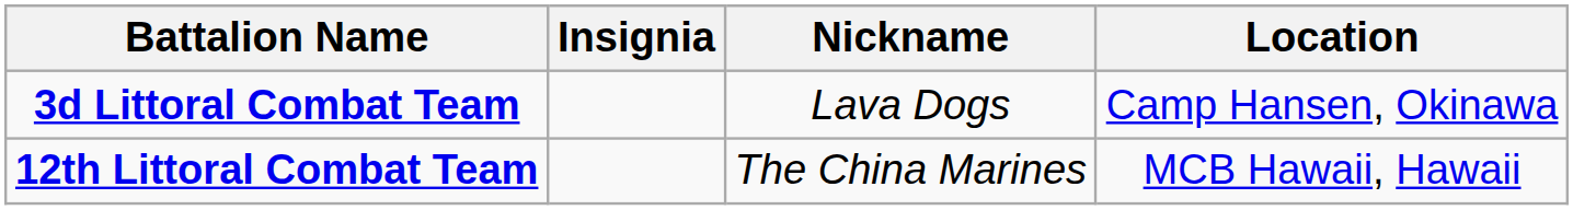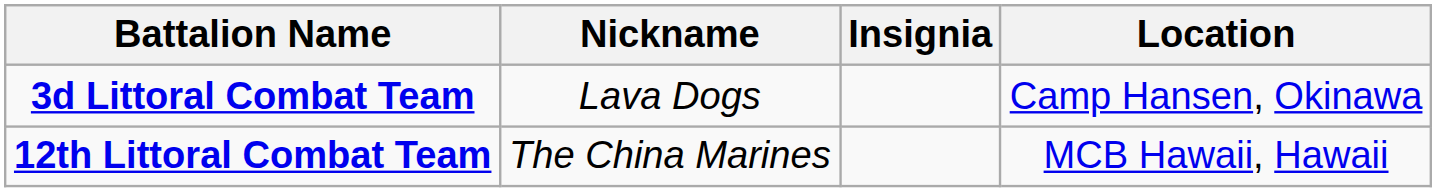 <table class="wikitable sortable" style="text-align:center;">
 <tr style="background:#ccc;">
 <th><strong>Battalion Name</strong></th>
+<th><strong>Nickname</strong></th>
 <th><strong>Insignia</strong></th>
-<th><strong>Nickname</strong></th>
 <th><strong>Location</strong></th>
 </tr>
 <tr>
 <td><strong><a href='#'>3d Littoral Combat Team</a></strong></td>
+<td><em>Lava Dogs</em></td>
 <td></td>
-<td><em>Lava Dogs</em></td>
 <td><a href='#'>Camp Hansen</a>, <a href='#'>Okinawa</a></td>
 </tr>
 <tr>
 <td><strong><a href='#'>12th Littoral Combat Team</a></strong></td>
+<td><em>The China Marines</em></td>
 <td></td>
-<td><em>The China Marines</em></td>
 <td><a href='#'>MCB Hawaii</a>, <a href='#'>Hawaii</a></td>
 </tr>
 </table>
